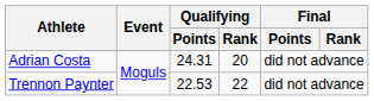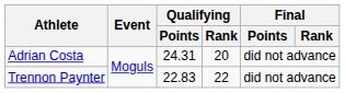 <table class="wikitable" style="font-size:90%">
 <tr>
 <th rowspan="2">Athlete</th>
 <th rowspan="2">Event</th>
 <th colspan="2">Qualifying</th>
 <th colspan="2">Final</th>
 </tr>
 <tr>
 <th>Points</th>
 <th>Rank</th>
 <th>Points</th>
 <th>Rank</th>
 </tr>
 <tr align="center">
 <td align="left"><a href='#'>Adrian Costa</a></td>
 <td align="left" rowspan=2><a href='#'>Moguls</a></td>
 <td>24.31</td>
 <td>20</td>
 <td colspan=2>did not advance</td>
 </tr>
 <tr align="center">
 <td align="left"><a href='#'>Trennon Paynter</a></td>
-<td>22.53</td>
+<td>22.83</td>
 <td>22</td>
 <td colspan=2>did not advance</td>
 </tr>
 </table>
